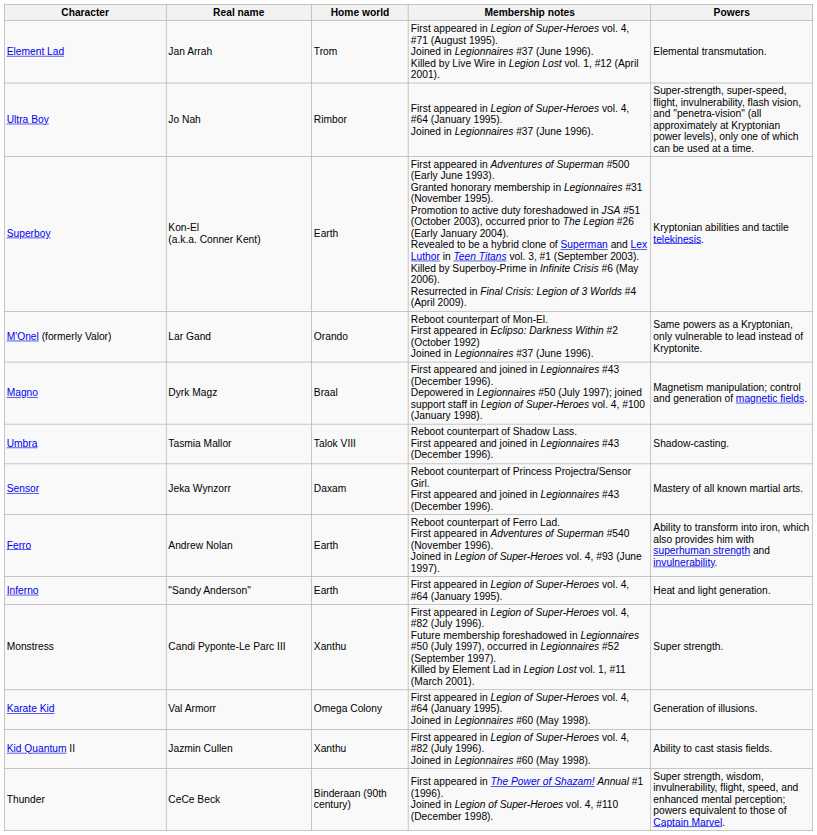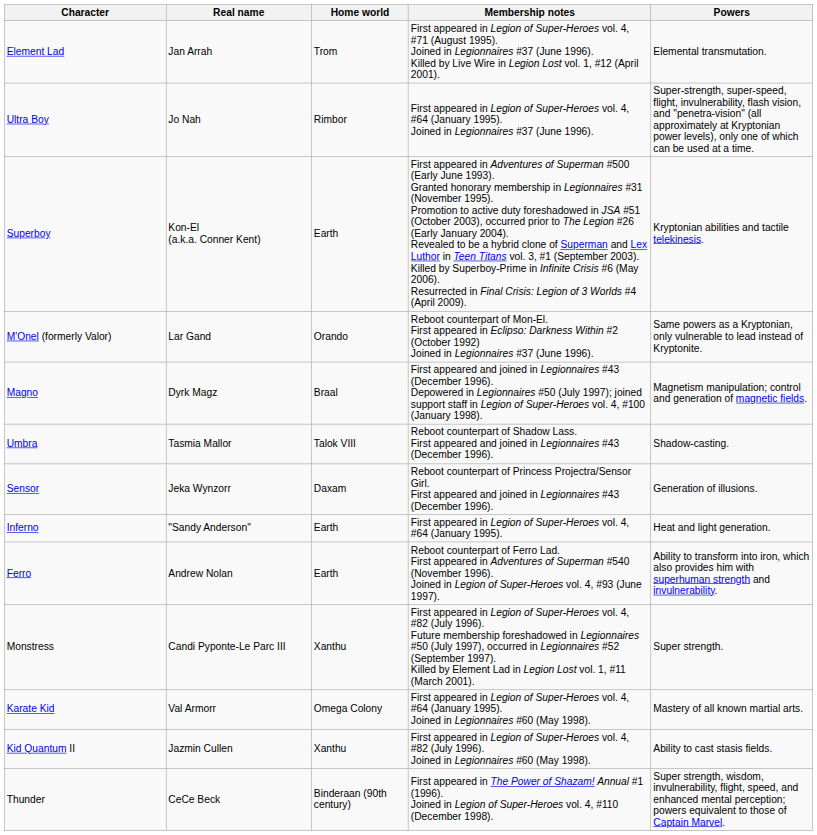 <table class="wikitable" width=100%>
 <tr>
 <th width=20%>Character</th>
 <th width=18%>Real name</th>
 <th width=12%>Home world</th>
 <th width=30%>Membership notes</th>
 <th width=20%>Powers</th>
 </tr>
 <tr>
 <td><a href='#'>Element Lad</a></td>
 <td>Jan Arrah</td>
 <td>Trom</td>
 <td>First appeared in <em>Legion of Super-Heroes</em> vol. 4, #71 (August 1995).<br>Joined in <em>Legionnaires</em> #37 (June 1996).<br>Killed by Live Wire in <em>Legion Lost</em> vol. 1, #12 (April 2001).</td>
 <td>Elemental transmutation.</td>
 </tr>
 <tr>
 <td><a href='#'>Ultra Boy</a></td>
 <td>Jo Nah</td>
 <td>Rimbor</td>
 <td>First appeared in <em>Legion of Super-Heroes</em> vol. 4, #64 (January 1995).<br>Joined in <em>Legionnaires</em> #37 (June 1996).</td>
 <td>Super-strength, super-speed, flight, invulnerability, flash vision, and "penetra-vision" (all approximately at Kryptonian power levels), only one of which can be used at a time.</td>
 </tr>
 <tr>
 <td><a href='#'>Superboy</a></td>
 <td>Kon-El<br>(a.k.a. Conner Kent)</td>
 <td>Earth</td>
 <td>First appeared in <em>Adventures of Superman</em> #500 (Early June 1993).<br>Granted honorary membership in <em>Legionnaires</em> #31 (November 1995).<br>Promotion to active duty foreshadowed in <em>JSA</em> #51 (October 2003), occurred prior to <em>The Legion</em> #26 (Early January 2004).<br>Revealed to be a hybrid clone of <a href='#'>Superman</a> and <a href='#'>Lex Luthor</a> in <em><a href='#'>Teen Titans</a></em> vol. 3, #1 (September 2003).<br>Killed by Superboy-Prime in <em>Infinite Crisis</em> #6 (May 2006).<br>Resurrected in <em>Final Crisis: Legion of 3 Worlds</em> #4 (April 2009).</td>
 <td>Kryptonian abilities and tactile <a href='#'>telekinesis</a>.</td>
 </tr>
 <tr>
 <td><a href='#'>M'Onel</a> (formerly Valor)</td>
 <td>Lar Gand</td>
 <td>Orando</td>
 <td>Reboot counterpart of Mon-El.<br>First appeared in <em>Eclipso: Darkness Within</em> #2 (October 1992)<br>Joined in <em>Legionnaires</em> #37 (June 1996).</td>
 <td>Same powers as a Kryptonian, only vulnerable to lead instead of Kryptonite.</td>
 </tr>
 <tr>
 <td><a href='#'>Magno</a></td>
 <td>Dyrk Magz</td>
 <td>Braal</td>
 <td>First appeared and joined in <em>Legionnaires</em> #43 (December 1996).<br>Depowered in <em>Legionnaires</em> #50 (July 1997); joined support staff in <em>Legion of Super-Heroes</em> vol. 4, #100 (January 1998).</td>
 <td>Magnetism manipulation; control and generation of <a href='#'>magnetic fields</a>.</td>
 </tr>
 <tr>
 <td><a href='#'>Umbra</a></td>
 <td>Tasmia Mallor</td>
 <td>Talok VIII</td>
 <td>Reboot counterpart of Shadow Lass.<br>First appeared and joined in <em>Legionnaires</em> #43 (December 1996).</td>
 <td>Shadow-casting.</td>
 </tr>
 <tr>
 <td><a href='#'>Sensor</a></td>
 <td>Jeka Wynzorr</td>
 <td>Daxam</td>
 <td>Reboot counterpart of Princess Projectra/Sensor Girl.<br>First appeared and joined in <em>Legionnaires</em> #43 (December 1996).</td>
-<td>Mastery of all known martial arts.</td>
+<td>Generation of illusions.</td>
+</tr>
+<tr>
+<td><a href='#'>Inferno</a></td>
+<td>"Sandy Anderson"</td>
+<td>Earth</td>
+<td>First appeared in <em>Legion of Super-Heroes</em> vol. 4, #64 (January 1995).</td>
+<td>Heat and light generation.</td>
 </tr>
 <tr>
 <td><a href='#'>Ferro</a></td>
 <td>Andrew Nolan</td>
 <td>Earth</td>
 <td>Reboot counterpart of Ferro Lad.<br>First appeared in <em>Adventures of Superman</em> #540 (November 1996).<br>Joined in <em>Legion of Super-Heroes</em> vol. 4, #93 (June 1997).</td>
 <td>Ability to transform into iron, which also provides him with <a href='#'>superhuman strength</a> and <a href='#'>invulnerability</a>.</td>
-</tr>
-<tr>
-<td><a href='#'>Inferno</a></td>
-<td>"Sandy Anderson"</td>
-<td>Earth</td>
-<td>First appeared in <em>Legion of Super-Heroes</em> vol. 4, #64 (January 1995).</td>
-<td>Heat and light generation.</td>
 </tr>
 <tr>
 <td>Monstress</td>
 <td>Candi Pyponte-Le Parc III</td>
 <td>Xanthu</td>
 <td>First appeared in <em>Legion of Super-Heroes</em> vol. 4, #82 (July 1996).<br>Future membership foreshadowed in <em>Legionnaires</em> #50 (July 1997), occurred in <em>Legionnaires</em> #52 (September 1997).<br>Killed by Element Lad in <em>Legion Lost</em> vol. 1, #11 (March 2001).</td>
 <td>Super strength.</td>
 </tr>
 <tr>
 <td><a href='#'>Karate Kid</a></td>
 <td>Val Armorr</td>
 <td>Omega Colony</td>
 <td>First appeared in <em>Legion of Super-Heroes</em> vol. 4, #64 (January 1995).<br>Joined in <em>Legionnaires</em> #60 (May 1998).</td>
-<td>Generation of illusions.</td>
+<td>Mastery of all known martial arts.</td>
 </tr>
 <tr>
 <td><a href='#'>Kid Quantum</a> II</td>
 <td>Jazmin Cullen</td>
 <td>Xanthu</td>
 <td>First appeared in <em>Legion of Super-Heroes</em> vol. 4, #82 (July 1996).<br>Joined in <em>Legionnaires</em> #60 (May 1998).</td>
 <td>Ability to cast stasis fields.</td>
 </tr>
 <tr>
 <td>Thunder</td>
 <td>CeCe Beck</td>
 <td>Binderaan (90th century)</td>
 <td>First appeared in <em><a href='#'>The Power of Shazam!</a> Annual</em> #1 (1996).<br>Joined in <em>Legion of Super-Heroes</em> vol. 4, #110 (December 1998).</td>
 <td>Super strength, wisdom, invulnerability, flight, speed, and enhanced mental perception; powers equivalent to those of <a href='#'>Captain Marvel</a>.</td>
 </tr>
 </table>
